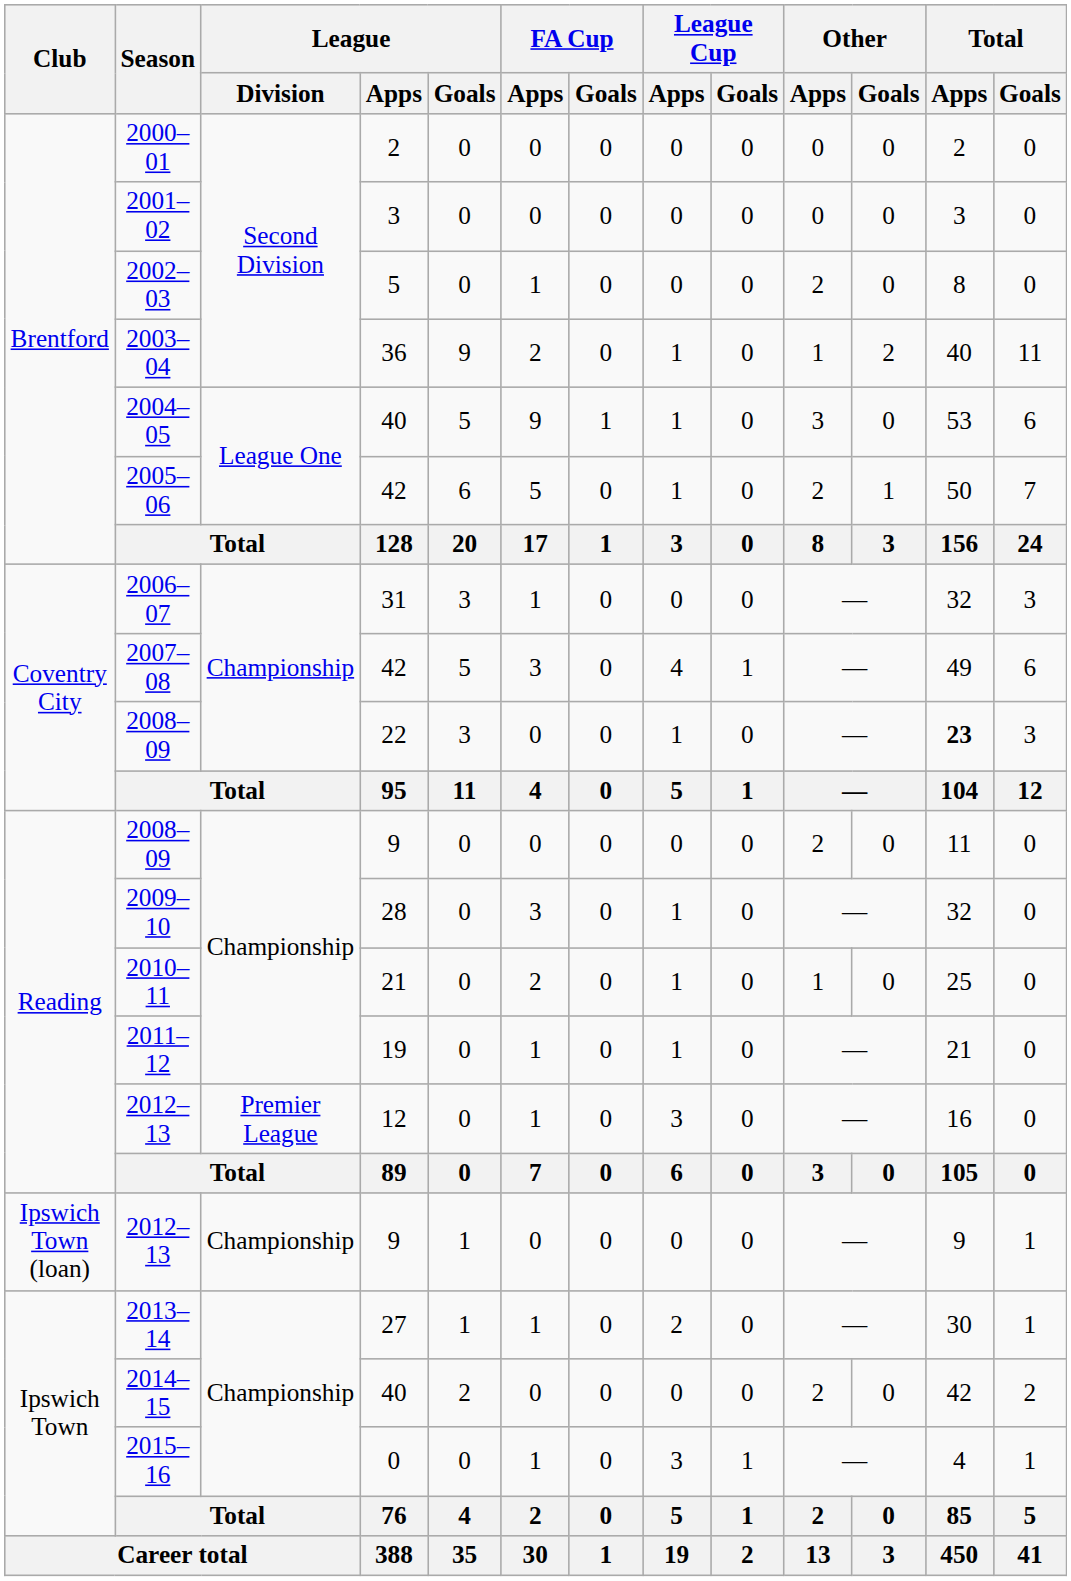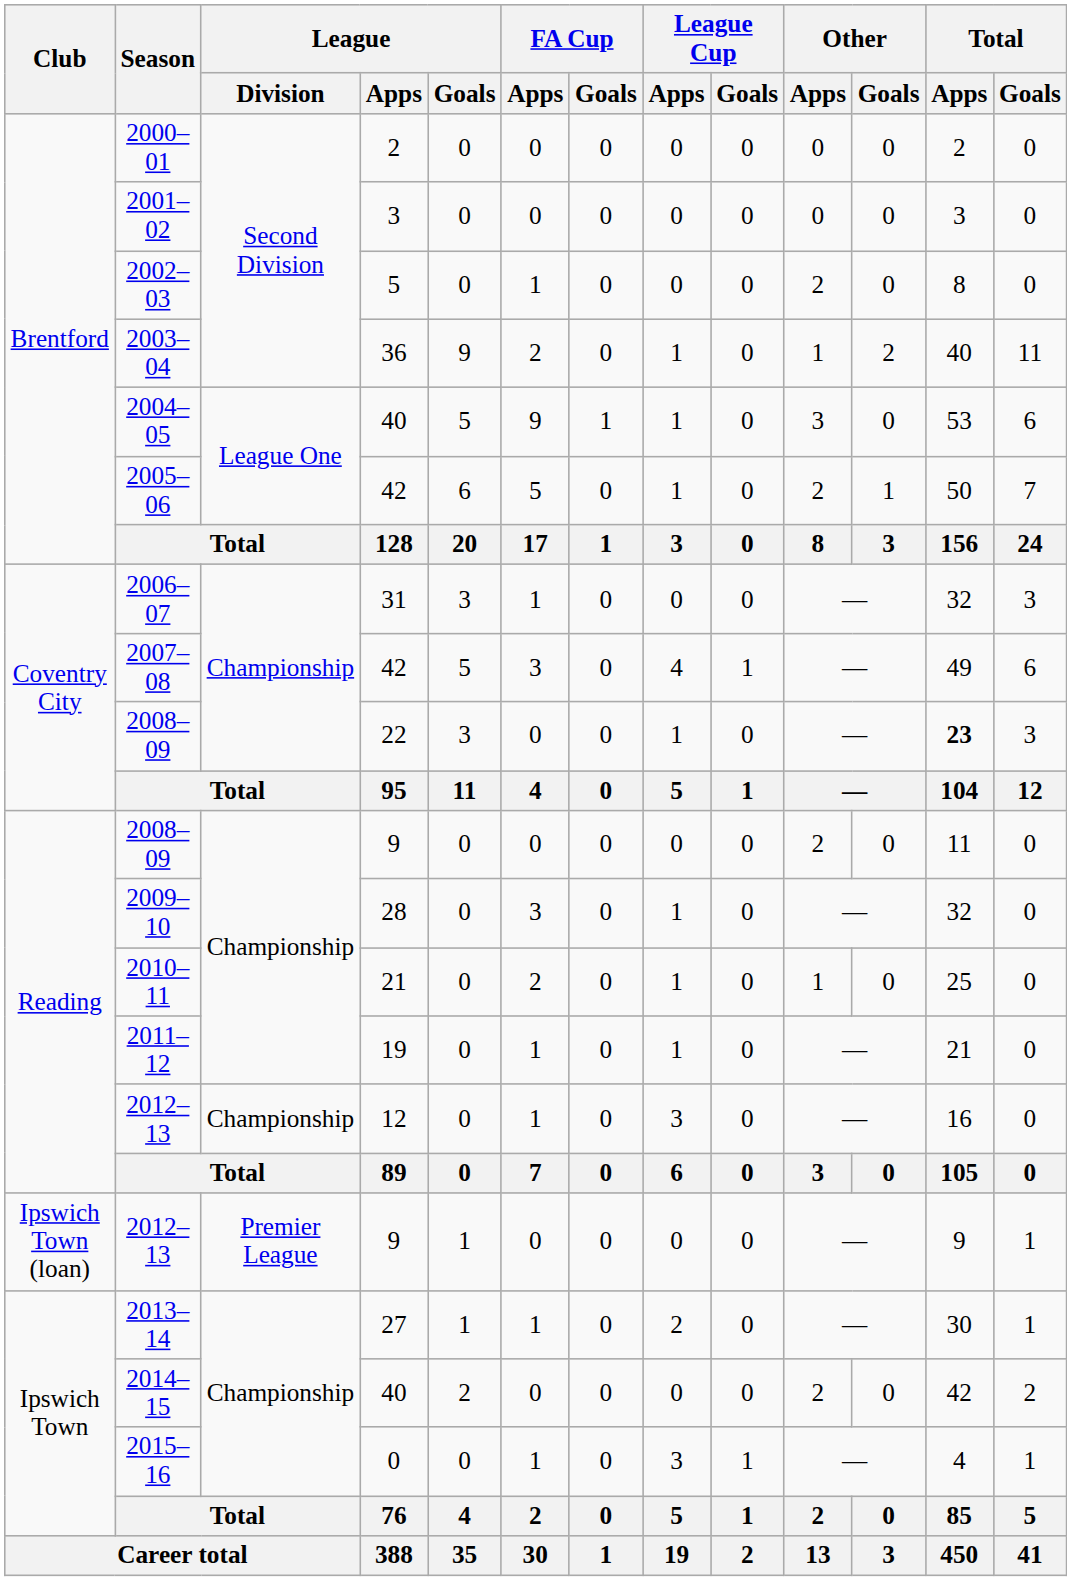 <table class="wikitable" style="text-align: center">
 <tr>
 <th rowspan=2>Club</th>
 <th rowspan=2>Season</th>
 <th colspan=3>League</th>
 <th colspan=2><a href='#'>FA Cup</a></th>
 <th colspan=2><a href='#'>League Cup</a></th>
 <th colspan=2>Other</th>
 <th colspan="2">Total</th>
 </tr>
 <tr>
 <th>Division</th>
 <th>Apps</th>
 <th>Goals</th>
 <th>Apps</th>
 <th>Goals</th>
 <th>Apps</th>
 <th>Goals</th>
 <th>Apps</th>
 <th>Goals</th>
 <th>Apps</th>
 <th>Goals</th>
 </tr>
 <tr>
 <td rowspan=7><a href='#'>Brentford</a></td>
 <td><a href='#'>2000–01</a></td>
 <td rowspan=4><a href='#'>Second Division</a></td>
 <td>2</td>
 <td>0</td>
 <td>0</td>
 <td>0</td>
 <td>0</td>
 <td>0</td>
 <td>0</td>
 <td>0</td>
 <td>2</td>
 <td>0</td>
 </tr>
 <tr>
 <td><a href='#'>2001–02</a></td>
 <td>3</td>
 <td>0</td>
 <td>0</td>
 <td>0</td>
 <td>0</td>
 <td>0</td>
 <td>0</td>
 <td>0</td>
 <td>3</td>
 <td>0</td>
 </tr>
 <tr>
 <td><a href='#'>2002–03</a></td>
 <td>5</td>
 <td>0</td>
 <td>1</td>
 <td>0</td>
 <td>0</td>
 <td>0</td>
 <td>2</td>
 <td>0</td>
 <td>8</td>
 <td>0</td>
 </tr>
 <tr>
 <td><a href='#'>2003–04</a></td>
 <td>36</td>
 <td>9</td>
 <td>2</td>
 <td>0</td>
 <td>1</td>
 <td>0</td>
 <td>1</td>
 <td>2</td>
 <td>40</td>
 <td>11</td>
 </tr>
 <tr>
 <td><a href='#'>2004–05</a></td>
 <td rowspan=2><a href='#'>League One</a></td>
 <td>40</td>
 <td>5</td>
 <td>9</td>
 <td>1</td>
 <td>1</td>
 <td>0</td>
 <td>3</td>
 <td>0</td>
 <td>53</td>
 <td>6</td>
 </tr>
 <tr>
 <td><a href='#'>2005–06</a></td>
 <td>42</td>
 <td>6</td>
 <td>5</td>
 <td>0</td>
 <td>1</td>
 <td>0</td>
 <td>2</td>
 <td>1</td>
 <td>50</td>
 <td>7</td>
 </tr>
 <tr>
 <th colspan=2>Total</th>
 <th>128</th>
 <th>20</th>
 <th>17</th>
 <th>1</th>
 <th>3</th>
 <th>0</th>
 <th>8</th>
 <th>3</th>
 <th>156</th>
 <th>24</th>
 </tr>
 <tr>
 <td rowspan=4><a href='#'>Coventry City</a></td>
 <td><a href='#'>2006–07</a></td>
 <td rowspan=3><a href='#'>Championship</a></td>
 <td>31</td>
 <td>3</td>
 <td>1</td>
 <td>0</td>
 <td>0</td>
 <td>0</td>
 <td colspan=2>—</td>
 <td>32</td>
 <td>3</td>
 </tr>
 <tr>
 <td><a href='#'>2007–08</a></td>
 <td>42</td>
 <td>5</td>
 <td>3</td>
 <td>0</td>
 <td>4</td>
 <td>1</td>
 <td colspan=2>—</td>
 <td>49</td>
 <td>6</td>
 </tr>
 <tr>
 <td><a href='#'>2008–09</a></td>
 <td>22</td>
 <td>3</td>
 <td>0</td>
 <td>0</td>
 <td>1</td>
 <td>0</td>
 <td colspan=2>—</td>
 <td><strong>23</strong></td>
 <td>3</td>
 </tr>
 <tr>
 <th colspan=2>Total</th>
 <th>95</th>
 <th>11</th>
 <th>4</th>
 <th>0</th>
 <th>5</th>
 <th>1</th>
 <th colspan=2>—</th>
 <th>104</th>
 <th>12</th>
 </tr>
 <tr>
 <td rowspan=6><a href='#'>Reading</a></td>
 <td><a href='#'>2008–09</a></td>
 <td rowspan=4>Championship</td>
 <td>9</td>
 <td>0</td>
 <td>0</td>
 <td>0</td>
 <td>0</td>
 <td>0</td>
 <td>2</td>
 <td>0</td>
 <td>11</td>
 <td>0</td>
 </tr>
 <tr>
 <td><a href='#'>2009–10</a></td>
 <td>28</td>
 <td>0</td>
 <td>3</td>
 <td>0</td>
 <td>1</td>
 <td>0</td>
 <td colspan=2>—</td>
 <td>32</td>
 <td>0</td>
 </tr>
 <tr>
 <td><a href='#'>2010–11</a></td>
 <td>21</td>
 <td>0</td>
 <td>2</td>
 <td>0</td>
 <td>1</td>
 <td>0</td>
 <td>1</td>
 <td>0</td>
 <td>25</td>
 <td>0</td>
 </tr>
 <tr>
 <td><a href='#'>2011–12</a></td>
 <td>19</td>
 <td>0</td>
 <td>1</td>
 <td>0</td>
 <td>1</td>
 <td>0</td>
 <td colspan=2>—</td>
 <td>21</td>
 <td>0</td>
 </tr>
 <tr>
 <td><a href='#'>2012–13</a></td>
-<td><a href='#'>Premier League</a></td>
+<td>Championship</td>
 <td>12</td>
 <td>0</td>
 <td>1</td>
 <td>0</td>
 <td>3</td>
 <td>0</td>
 <td colspan=2>—</td>
 <td>16</td>
 <td>0</td>
 </tr>
 <tr>
 <th colspan=2>Total</th>
 <th>89</th>
 <th>0</th>
 <th>7</th>
 <th>0</th>
 <th>6</th>
 <th>0</th>
 <th>3</th>
 <th>0</th>
 <th>105</th>
 <th>0</th>
 </tr>
 <tr>
 <td><a href='#'>Ipswich Town</a> (loan)</td>
 <td><a href='#'>2012–13</a></td>
-<td>Championship</td>
+<td><a href='#'>Premier League</a></td>
 <td>9</td>
 <td>1</td>
 <td>0</td>
 <td>0</td>
 <td>0</td>
 <td>0</td>
 <td colspan=2>—</td>
 <td>9</td>
 <td>1</td>
 </tr>
 <tr>
 <td rowspan=4>Ipswich Town</td>
 <td><a href='#'>2013–14</a></td>
 <td rowspan="3">Championship</td>
 <td>27</td>
 <td>1</td>
 <td>1</td>
 <td>0</td>
 <td>2</td>
 <td>0</td>
 <td colspan="2">—</td>
 <td>30</td>
 <td>1</td>
 </tr>
 <tr>
 <td><a href='#'>2014–15</a></td>
 <td>40</td>
 <td>2</td>
 <td>0</td>
 <td>0</td>
 <td>0</td>
 <td>0</td>
 <td>2</td>
 <td>0</td>
 <td>42</td>
 <td>2</td>
 </tr>
 <tr>
 <td><a href='#'>2015–16</a></td>
 <td>0</td>
 <td>0</td>
 <td>1</td>
 <td>0</td>
 <td>3</td>
 <td>1</td>
 <td colspan="2">—</td>
 <td>4</td>
 <td>1</td>
 </tr>
 <tr>
 <th colspan=2>Total</th>
 <th>76</th>
 <th>4</th>
 <th>2</th>
 <th>0</th>
 <th>5</th>
 <th>1</th>
 <th>2</th>
 <th>0</th>
 <th>85</th>
 <th>5</th>
 </tr>
 <tr>
 <th colspan=3>Career total</th>
 <th>388</th>
 <th>35</th>
 <th>30</th>
 <th>1</th>
 <th>19</th>
 <th>2</th>
 <th>13</th>
 <th>3</th>
 <th>450</th>
 <th>41</th>
 </tr>
 </table>
